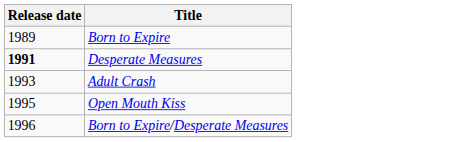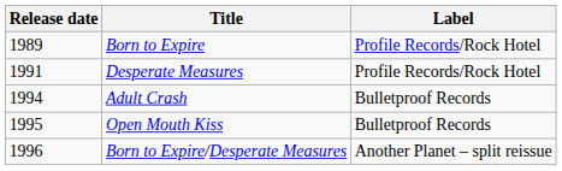 <table class="wikitable">
 <tr>
 <th>Release date</th>
 <th>Title</th>
+<th>Label</th>
 </tr>
 <tr>
 <td>1989</td>
 <td><em><a href='#'>Born to Expire</a></em></td>
+<td><a href='#'>Profile Records</a>/Rock Hotel</td>
 </tr>
 <tr>
-<td><strong>1991</strong></td>
+<td>1991</td>
 <td><em><a href='#'>Desperate Measures</a></em></td>
+<td>Profile Records/Rock Hotel</td>
 </tr>
 <tr>
-<td>1993</td>
+<td>1994</td>
 <td><em><a href='#'>Adult Crash</a></em></td>
+<td>Bulletproof Records</td>
 </tr>
 <tr>
 <td>1995</td>
 <td><em><a href='#'>Open Mouth Kiss</a></em></td>
+<td>Bulletproof Records</td>
 </tr>
 <tr>
 <td>1996</td>
 <td><em><a href='#'>Born to Expire</a>/<a href='#'>Desperate Measures</a></em></td>
+<td>Another Planet – split reissue</td>
 </tr>
 </table>
